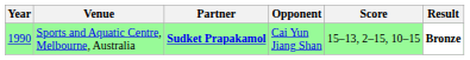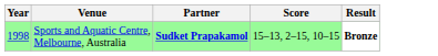 <table class="sortable wikitable" style="font-size: 100%;">
 <tr>
 <th>Year</th>
 <th>Venue</th>
 <th>Partner</th>
-<th>Opponent</th>
 <th>Score</th>
 <th>Result</th>
 </tr>
 <tr style="background:#98FB98">
-<td align="center"><a href='#'>1990</a></td>
+<td align="center"><a href='#'>1998</a></td>
 <td align="left"><a href='#'>Sports and Aquatic Centre</a>,<br><a href='#'>Melbourne</a>, Australia</td>
 <td align="left"><strong> <a href='#'>Sudket Prapakamol</a></strong></td>
-<td align="left"> <a href='#'>Cai Yun</a><br> <a href='#'>Jiang Shan</a></td>
 <td align="left">15–13, 2–15, 10–15</td>
 <td style="text-align:left; background:white"> <strong>Bronze</strong></td>
 </tr>
 </table>
